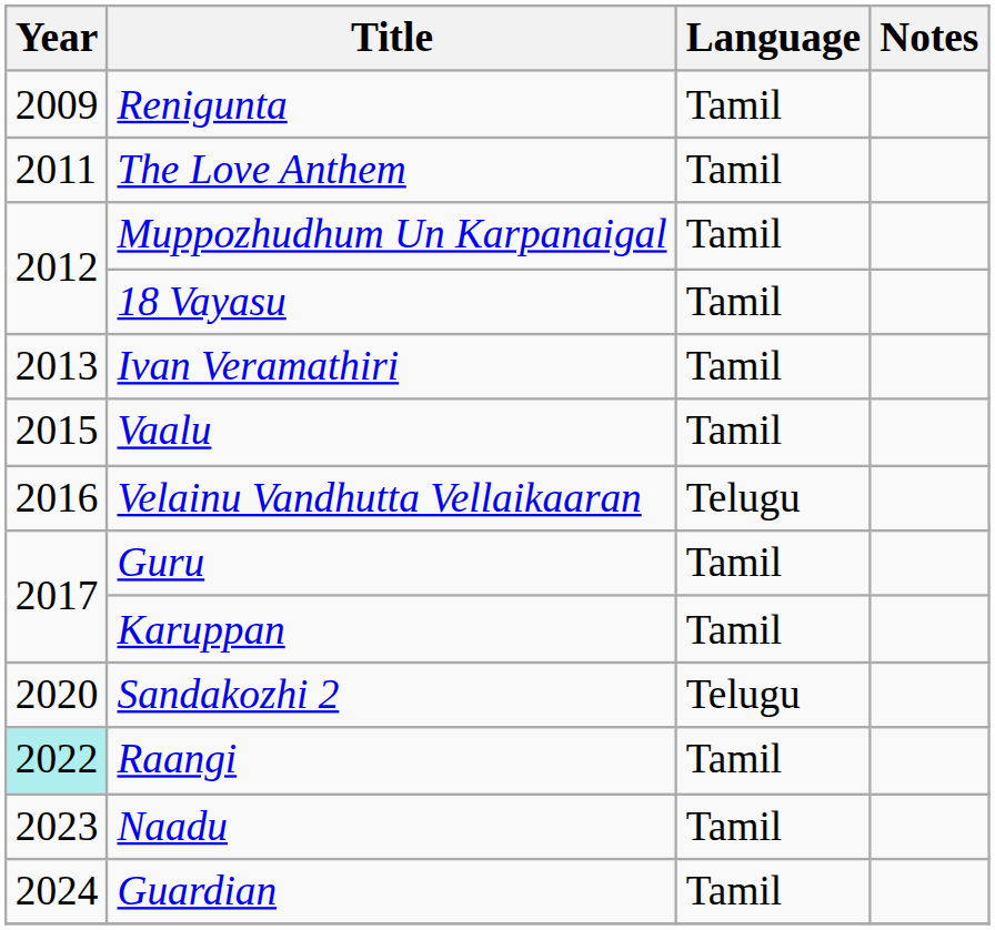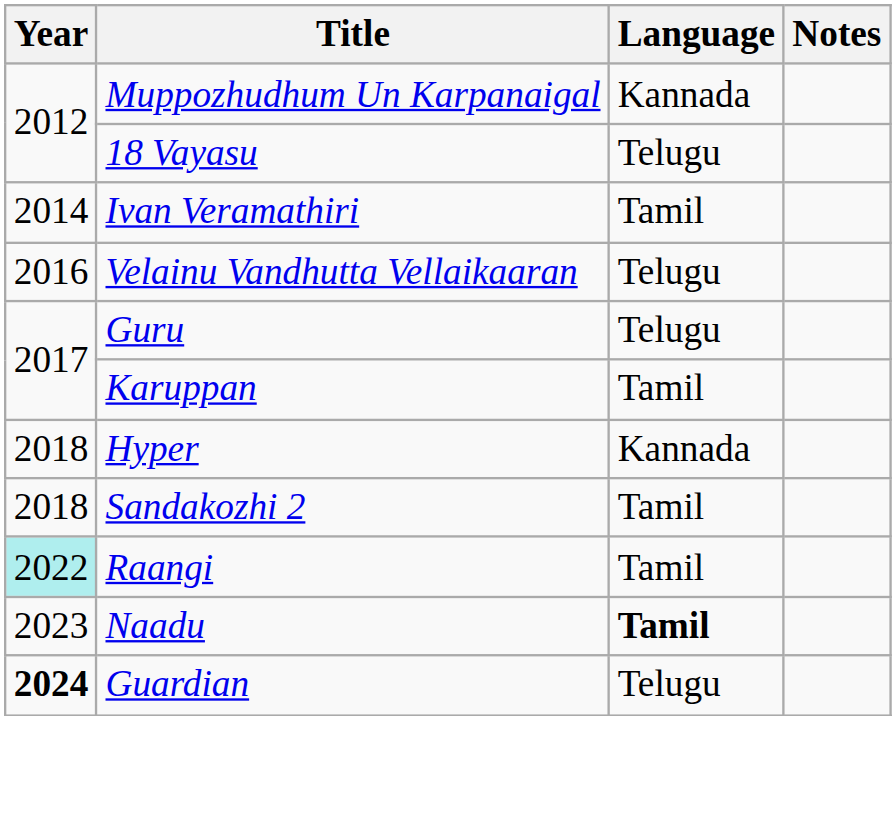 <table class="wikitable">
 <tr>
 <th>Year</th>
 <th>Title</th>
 <th>Language</th>
 <th>Notes</th>
 </tr>
 <tr>
-<td>2009</td>
-<td><em><a href='#'>Renigunta</a></em></td>
-<td>Tamil</td>
-<td></td>
-</tr>
-<tr>
-<td rowspan="1">2011</td>
-<td><em><a href='#'>The Love Anthem</a></em></td>
-<td>Tamil</td>
-<td></td>
-</tr>
-<tr>
 <td rowspan="2">2012</td>
 <td><em><a href='#'>Muppozhudhum Un Karpanaigal</a></em></td>
-<td>Tamil</td>
+<td>Kannada</td>
 <td></td>
 </tr>
 <tr>
 <td><em><a href='#'>18 Vayasu</a></em></td>
-<td>Tamil</td>
+<td>Telugu</td>
 <td></td>
 </tr>
 <tr>
-<td rowspan="1">2013</td>
+<td rowspan="1">2014</td>
 <td><em><a href='#'>Ivan Veramathiri</a></em></td>
-<td>Tamil</td>
-<td></td>
-</tr>
-<tr>
-<td rowspan="1">2015</td>
-<td><em><a href='#'>Vaalu</a></em></td>
 <td>Tamil</td>
 <td></td>
 </tr>
 <tr>
 <td rowspan="1">2016</td>
 <td><em><a href='#'>Velainu Vandhutta Vellaikaaran</a></em></td>
 <td>Telugu</td>
 <td></td>
 </tr>
 <tr>
 <td rowspan="2">2017</td>
 <td><em><a href='#'>Guru</a></em></td>
-<td>Tamil</td>
+<td>Telugu</td>
 <td></td>
 </tr>
 <tr>
 <td><em><a href='#'>Karuppan</a></em></td>
 <td>Tamil</td>
 <td></td>
 </tr>
 <tr>
-<td rowspan="1">2020</td>
+<td>2018</td>
+<td><a href='#'><em>Hyper</em></a></td>
+<td>Kannada</td>
+<td></td>
+</tr>
+<tr>
+<td rowspan="1">2018</td>
 <td><em><a href='#'>Sandakozhi 2</a></em></td>
-<td>Telugu</td>
+<td>Tamil</td>
 <td></td>
 </tr>
 <tr>
 <td style="background: paleturquoise;">2022</td>
 <td><em><a href='#'>Raangi</a></em></td>
 <td>Tamil</td>
 <td></td>
 </tr>
 <tr>
 <td>2023</td>
 <td><em><a href='#'>Naadu</a></em></td>
-<td>Tamil</td>
+<td><strong>Tamil</strong></td>
 <td></td>
 </tr>
 <tr>
-<td>2024</td>
+<td><strong>2024</strong></td>
 <td><em><a href='#'>Guardian</a></em></td>
-<td>Tamil</td>
+<td>Telugu</td>
 <td></td>
 </tr>
 <tr>
 </tr>
 </table>
